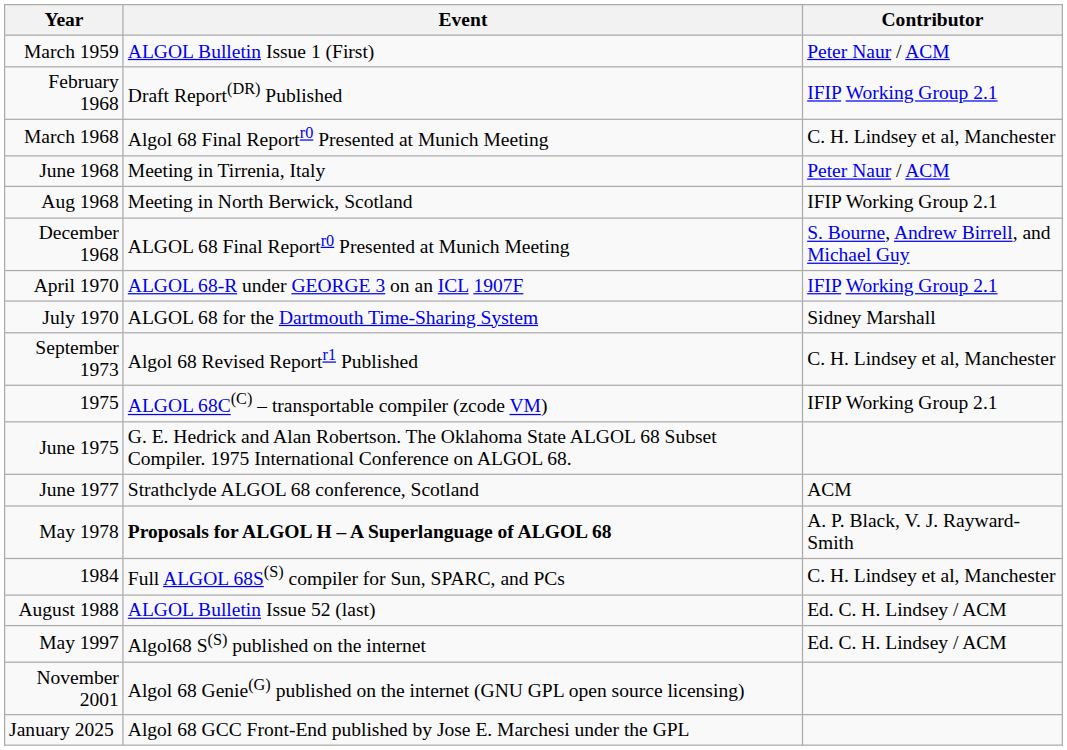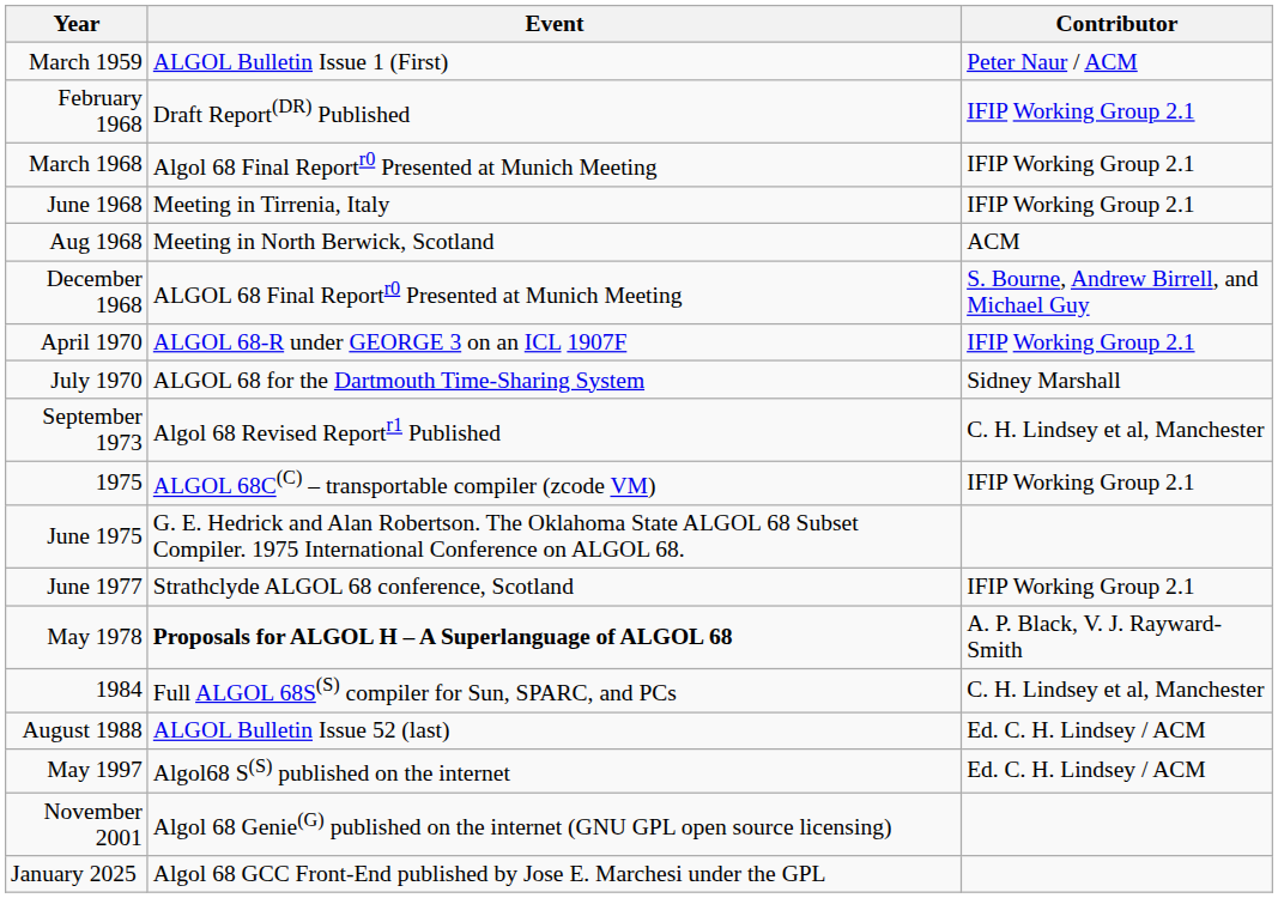 <table class="wikitable">
 <tr>
 <th scope="col">Year</th>
 <th scope="col">Event</th>
 <th scope="col">Contributor</th>
 </tr>
 <tr>
 <td style="text-align:right;">March 1959</td>
 <td><a href='#'>ALGOL Bulletin</a> Issue 1 (First)</td>
 <td><a href='#'>Peter Naur</a> / <a href='#'>ACM</a></td>
 </tr>
 <tr>
 <td style="text-align:right;">February 1968</td>
 <td>Draft Report<sup>(DR)</sup> Published</td>
 <td><a href='#'>IFIP</a> <a href='#'>Working Group 2.1</a></td>
 </tr>
 <tr>
 <td style="text-align:right;">March 1968</td>
 <td>Algol 68 Final Report<sup><a href='#'>r0</a></sup> Presented at Munich Meeting</td>
-<td>C. H. Lindsey et al, Manchester</td>
+<td>IFIP Working Group 2.1</td>
 </tr>
 <tr>
 <td style="text-align:right;">June 1968</td>
 <td>Meeting in Tirrenia, Italy</td>
-<td><a href='#'>Peter Naur</a> / <a href='#'>ACM</a></td>
+<td>IFIP Working Group 2.1</td>
 </tr>
 <tr>
 <td style="text-align:right;">Aug 1968</td>
 <td>Meeting in North Berwick, Scotland</td>
-<td>IFIP Working Group 2.1</td>
+<td>ACM</td>
 </tr>
 <tr>
 <td style="text-align:right;">December 1968</td>
 <td>ALGOL 68 Final Report<sup><a href='#'>r0</a></sup> Presented at Munich Meeting</td>
 <td><a href='#'>S. Bourne</a>, <a href='#'>Andrew Birrell</a>, and <a href='#'>Michael Guy</a></td>
 </tr>
 <tr>
 <td style="text-align:right;">April 1970</td>
 <td><a href='#'>ALGOL 68-R</a> under <a href='#'>GEORGE 3</a> on an <a href='#'>ICL</a> <a href='#'>1907F</a></td>
 <td><a href='#'>IFIP</a> <a href='#'>Working Group 2.1</a></td>
 </tr>
 <tr>
 <td style="text-align:right;">July 1970</td>
 <td>ALGOL 68 for the <a href='#'>Dartmouth Time-Sharing System</a></td>
 <td>Sidney Marshall</td>
 </tr>
 <tr>
 <td style="text-align:right;">September 1973</td>
 <td>Algol 68 Revised Report<sup><a href='#'>r1</a></sup> Published</td>
 <td>C. H. Lindsey et al, Manchester</td>
 </tr>
 <tr>
 <td style="text-align:right;">1975</td>
 <td><a href='#'>ALGOL 68C</a><sup>(C)</sup> – transportable compiler (zcode <a href='#'>VM</a>)</td>
 <td>IFIP Working Group 2.1</td>
 </tr>
 <tr>
 <td style="text-align:right;">June 1975</td>
 <td>G. E. Hedrick and Alan Robertson. The Oklahoma State ALGOL 68 Subset Compiler. 1975 International Conference on ALGOL 68.</td>
 </tr>
 <tr>
 <td style="text-align:right;">June 1977</td>
 <td>Strathclyde ALGOL 68 conference, Scotland</td>
-<td>ACM</td>
+<td>IFIP Working Group 2.1</td>
 </tr>
 <tr>
 <td style="text-align:right;">May 1978</td>
 <td><strong>Proposals for ALGOL H – A Superlanguage of ALGOL 68</strong></td>
 <td>A. P. Black, V. J. Rayward-Smith</td>
 </tr>
 <tr>
 <td style="text-align:right;">1984</td>
 <td>Full <a href='#'>ALGOL 68S</a><sup>(S)</sup> compiler for Sun, SPARC, and PCs</td>
 <td>C. H. Lindsey et al, Manchester</td>
 </tr>
 <tr>
 <td style="text-align:right;">August 1988</td>
 <td><a href='#'>ALGOL Bulletin</a> Issue 52 (last)</td>
 <td>Ed. C. H. Lindsey / ACM</td>
 </tr>
 <tr>
 <td style="text-align:right;">May 1997</td>
 <td>Algol68 S<sup>(S)</sup> published on the internet</td>
 <td>Ed. C. H. Lindsey / ACM</td>
 </tr>
 <tr>
 <td style="text-align:right;">November 2001</td>
 <td>Algol 68 Genie<sup>(G)</sup> published on the internet (GNU GPL open source licensing)</td>
 <td></td>
 </tr>
 <tr>
 <td>January 2025</td>
 <td>Algol 68 GCC Front-End published by  Jose E. Marchesi under the GPL</td>
 <td></td>
 </tr>
 </table>
